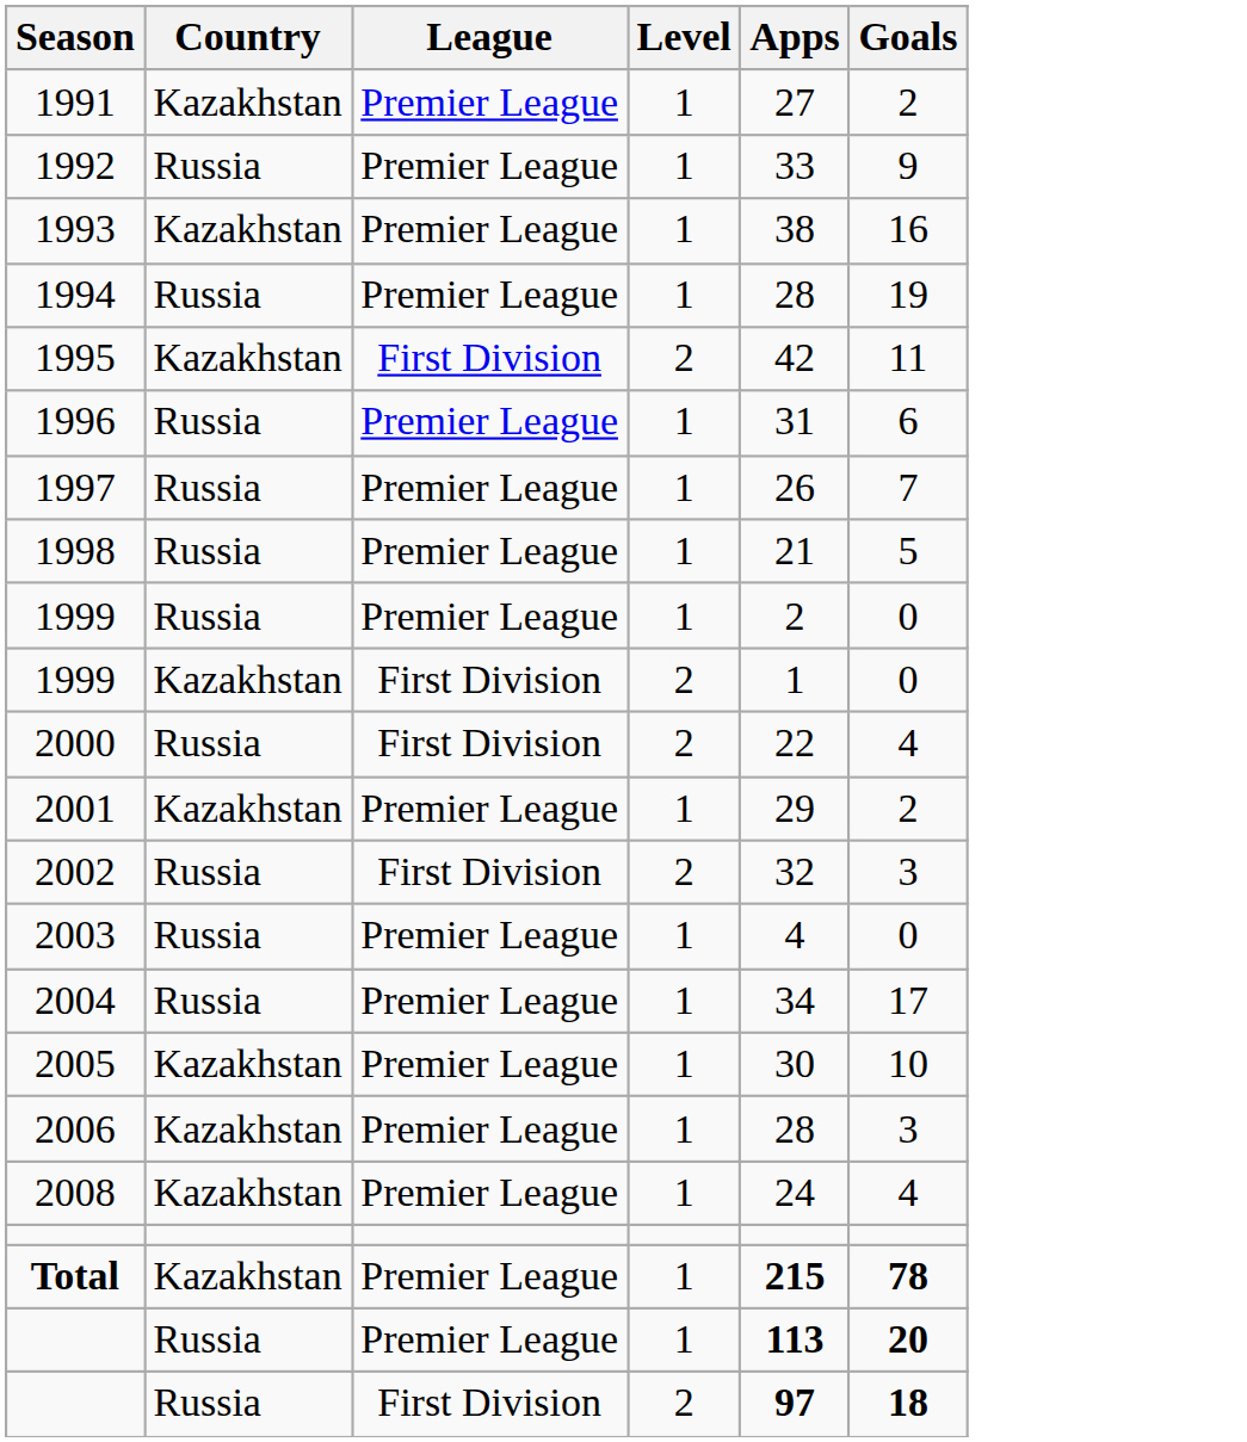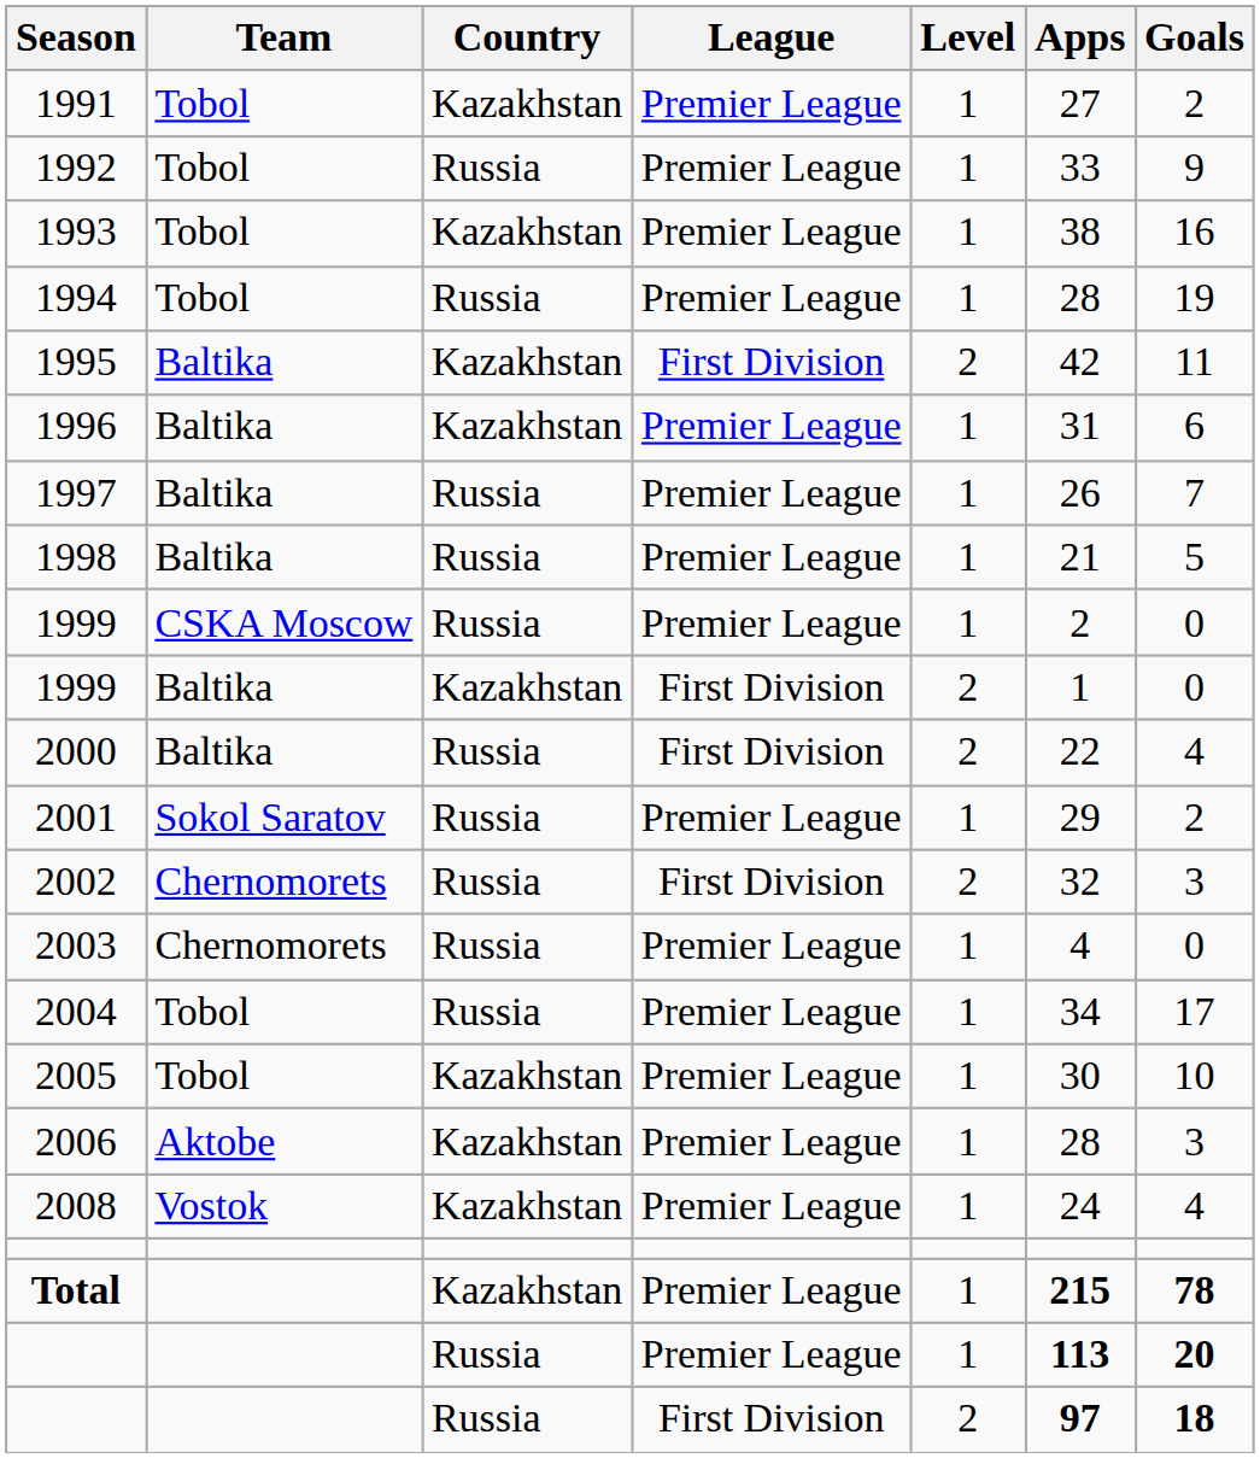 <table class="wikitable" style="text-align: center;">
 <tr>
 <th>Season</th>
+<th>Team</th>
 <th>Country</th>
 <th>League</th>
 <th>Level</th>
 <th>Apps</th>
 <th>Goals</th>
 </tr>
 <tr>
 <td>1991</td>
+<td align="left"><a href='#'>Tobol</a></td>
 <td>Kazakhstan</td>
 <td><a href='#'>Premier League</a></td>
 <td>1</td>
 <td>27</td>
 <td>2</td>
 </tr>
 <tr>
 <td>1992</td>
+<td align="left">Tobol</td>
 <td align="left">Russia</td>
 <td>Premier League</td>
 <td>1</td>
 <td>33</td>
 <td>9</td>
 </tr>
 <tr>
 <td>1993</td>
+<td align="left">Tobol</td>
 <td>Kazakhstan</td>
 <td>Premier League</td>
 <td>1</td>
 <td>38</td>
 <td>16</td>
 </tr>
 <tr>
 <td>1994</td>
+<td align="left">Tobol</td>
 <td align="left">Russia</td>
 <td>Premier League</td>
 <td>1</td>
 <td>28</td>
 <td>19</td>
 </tr>
 <tr>
 <td>1995</td>
+<td align="left"><a href='#'>Baltika</a></td>
 <td>Kazakhstan</td>
 <td><a href='#'>First Division</a></td>
 <td>2</td>
 <td>42</td>
 <td>11</td>
 </tr>
 <tr>
 <td>1996</td>
-<td align="left">Russia</td>
+<td align="left">Baltika</td>
+<td>Kazakhstan</td>
 <td><a href='#'>Premier League</a></td>
 <td>1</td>
 <td>31</td>
 <td>6</td>
 </tr>
 <tr>
 <td>1997</td>
+<td align="left">Baltika</td>
 <td align="left">Russia</td>
 <td>Premier League</td>
 <td>1</td>
 <td>26</td>
 <td>7</td>
 </tr>
 <tr>
 <td>1998</td>
+<td align="left">Baltika</td>
 <td align="left">Russia</td>
 <td>Premier League</td>
 <td>1</td>
 <td>21</td>
 <td>5</td>
 </tr>
 <tr>
 <td>1999</td>
+<td align="left"><a href='#'>CSKA Moscow</a></td>
 <td align="left">Russia</td>
 <td>Premier League</td>
 <td>1</td>
 <td>2</td>
 <td>0</td>
 </tr>
 <tr>
 <td>1999</td>
+<td align="left">Baltika</td>
 <td>Kazakhstan</td>
 <td>First Division</td>
 <td>2</td>
 <td>1</td>
 <td>0</td>
 </tr>
 <tr>
 <td>2000</td>
+<td align="left">Baltika</td>
 <td align="left">Russia</td>
 <td>First Division</td>
 <td>2</td>
 <td>22</td>
 <td>4</td>
 </tr>
 <tr>
 <td>2001</td>
-<td>Kazakhstan</td>
+<td align="left"><a href='#'>Sokol Saratov</a></td>
+<td align="left">Russia</td>
 <td>Premier League</td>
 <td>1</td>
 <td>29</td>
 <td>2</td>
 </tr>
 <tr>
 <td>2002</td>
+<td align="left"><a href='#'>Chernomorets</a></td>
 <td align="left">Russia</td>
 <td>First Division</td>
 <td>2</td>
 <td>32</td>
 <td>3</td>
 </tr>
 <tr>
 <td>2003</td>
+<td align="left">Chernomorets</td>
 <td align="left">Russia</td>
 <td>Premier League</td>
 <td>1</td>
 <td>4</td>
 <td>0</td>
 </tr>
 <tr>
 <td>2004</td>
+<td align="left">Tobol</td>
 <td align="left">Russia</td>
 <td>Premier League</td>
 <td>1</td>
 <td>34</td>
 <td>17</td>
 </tr>
 <tr>
 <td>2005</td>
+<td align="left">Tobol</td>
 <td>Kazakhstan</td>
 <td>Premier League</td>
 <td>1</td>
 <td>30</td>
 <td>10</td>
 </tr>
 <tr>
 <td>2006</td>
+<td align="left"><a href='#'>Aktobe</a></td>
 <td>Kazakhstan</td>
 <td>Premier League</td>
 <td>1</td>
 <td>28</td>
 <td>3</td>
 </tr>
 <tr>
 <td>2008</td>
+<td align="left"><a href='#'>Vostok</a></td>
 <td>Kazakhstan</td>
 <td>Premier League</td>
 <td>1</td>
 <td>24</td>
 <td>4</td>
 </tr>
 <tr>
 <td></td>
 <td></td>
 <td></td>
 <td></td>
 <td></td>
 <td></td>
+<td></td>
 </tr>
 <tr>
 <td><strong>Total</strong></td>
+<td></td>
 <td>Kazakhstan</td>
 <td>Premier League</td>
 <td>1</td>
 <td><strong>215</strong></td>
 <td><strong>78</strong></td>
 </tr>
 <tr>
+<td></td>
 <td></td>
 <td align="left">Russia</td>
 <td>Premier League</td>
 <td>1</td>
 <td><strong>113</strong></td>
 <td><strong>20</strong></td>
 </tr>
 <tr>
 <td></td>
+<td></td>
 <td align="left">Russia</td>
 <td>First Division</td>
 <td>2</td>
 <td><strong>97</strong></td>
 <td><strong>18</strong></td>
 </tr>
 </table>
